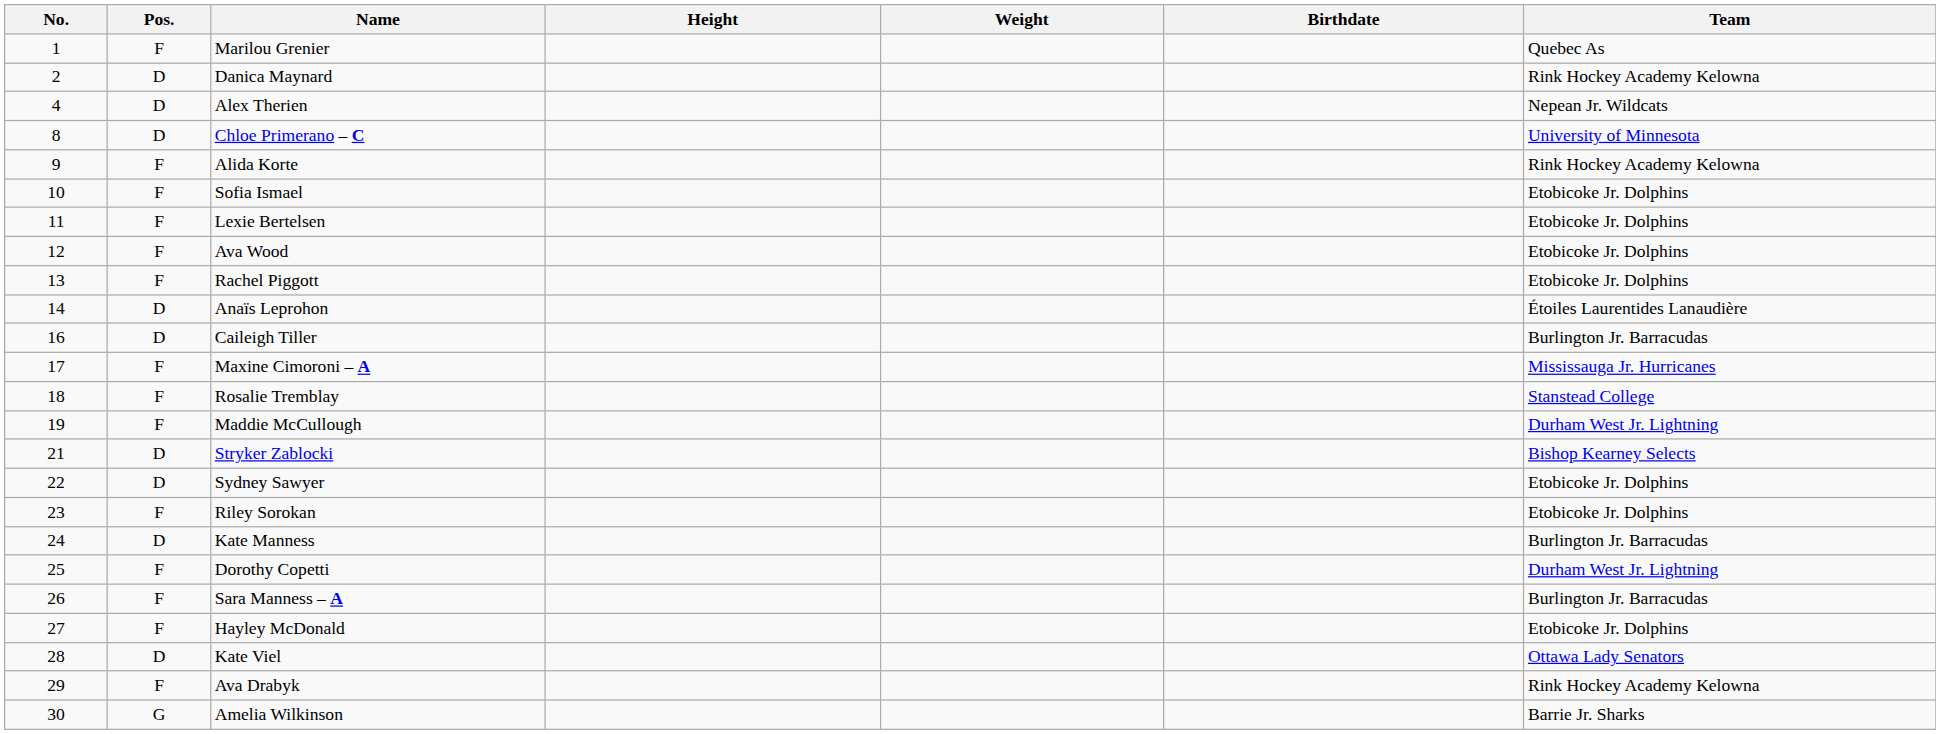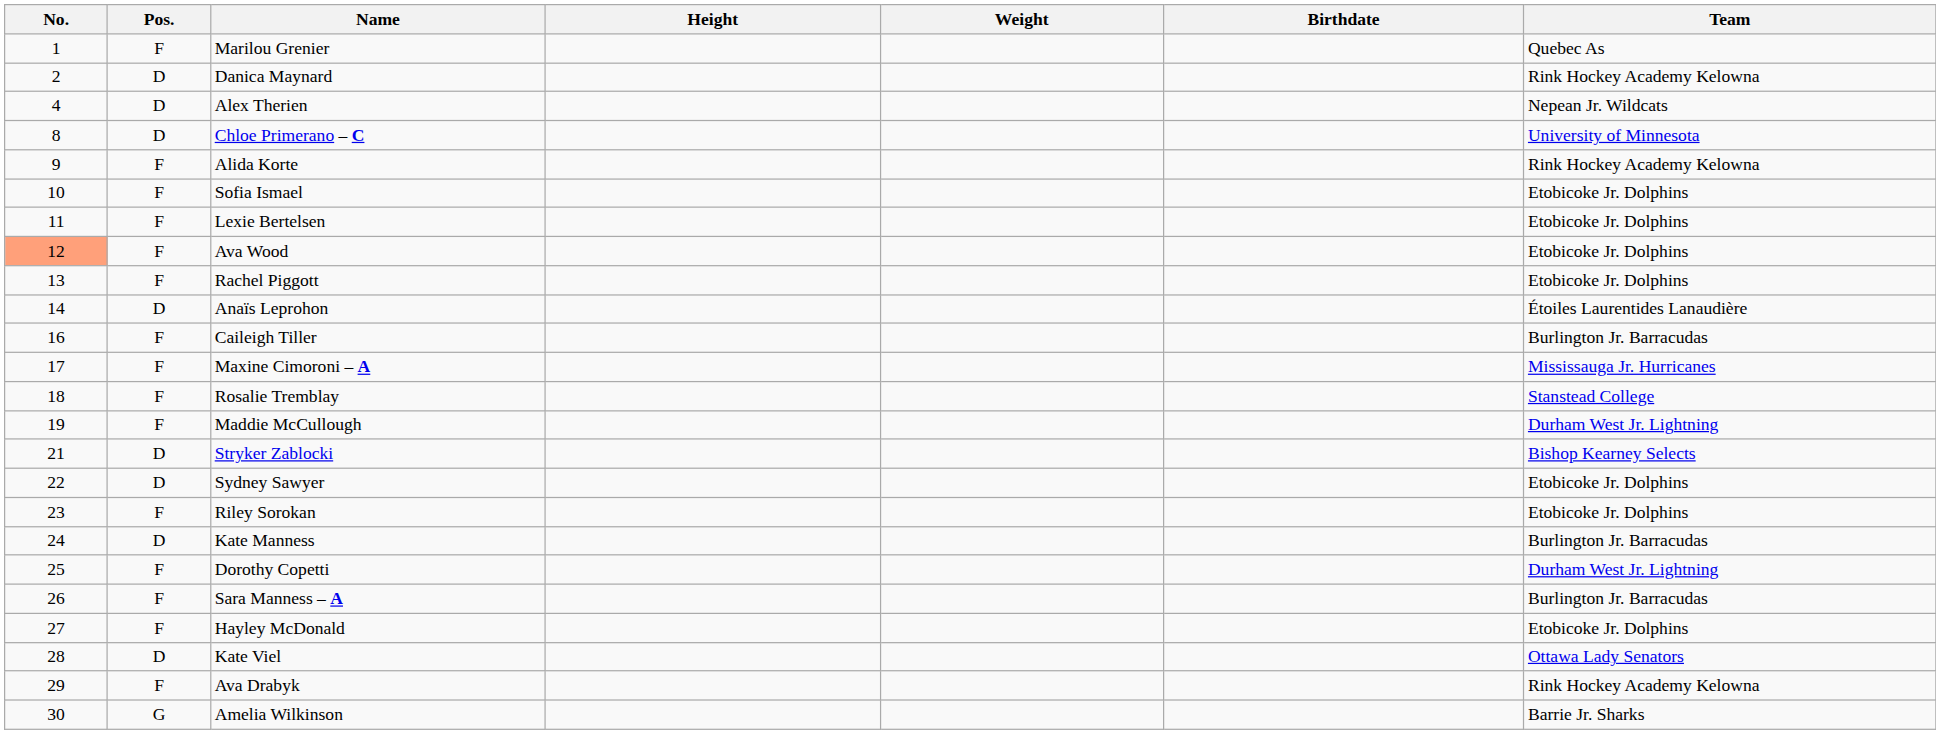 <table width="100%" class="wikitable sortable" style="font-size: 90%; text-align: center;">
 <tr>
 <th style="width:  4%;">No.</th>
 <th style="width:  4%;">Pos.</th>
 <th style="width: 13%;">Name</th>
 <th style="width: 13%;">Height</th>
 <th style="width: 11%;">Weight</th>
 <th style="width: 14%;">Birthdate</th>
 <th style="width: 16%;">Team</th>
 </tr>
 <tr>
 <td>1</td>
 <td>F</td>
 <td align=left>Marilou Grenier</td>
 <td></td>
 <td></td>
 <td></td>
 <td style="text-align:left;"> Quebec As</td>
 </tr>
 <tr>
 <td>2</td>
 <td>D</td>
 <td align=left>Danica Maynard</td>
 <td></td>
 <td></td>
 <td></td>
 <td align=left> Rink Hockey Academy Kelowna</td>
 </tr>
 <tr>
 <td>4</td>
 <td>D</td>
 <td align=left>Alex Therien</td>
 <td></td>
 <td></td>
 <td></td>
 <td align=left> Nepean Jr. Wildcats</td>
 </tr>
 <tr>
 <td>8</td>
 <td>D</td>
 <td align=left><a href='#'>Chloe Primerano</a> – <strong><a href='#'>C</a></strong></td>
 <td></td>
 <td></td>
 <td></td>
 <td align=left> <a href='#'>University of Minnesota</a></td>
 </tr>
 <tr>
 <td>9</td>
 <td>F</td>
 <td align=left>Alida Korte</td>
 <td></td>
 <td></td>
 <td></td>
 <td align=left> Rink Hockey Academy Kelowna</td>
 </tr>
 <tr>
 <td>10</td>
 <td>F</td>
 <td align=left>Sofia Ismael</td>
 <td></td>
 <td></td>
 <td></td>
 <td align=left> Etobicoke Jr. Dolphins</td>
 </tr>
 <tr>
 <td>11</td>
 <td>F</td>
 <td align=left>Lexie Bertelsen</td>
 <td></td>
 <td></td>
 <td></td>
 <td align=left> Etobicoke Jr. Dolphins</td>
 </tr>
 <tr>
-<td>12</td>
+<td style="background: lightsalmon;">12</td>
 <td>F</td>
 <td align=left>Ava Wood</td>
 <td></td>
 <td></td>
 <td></td>
 <td align=left> Etobicoke Jr. Dolphins</td>
 </tr>
 <tr>
 <td>13</td>
 <td>F</td>
 <td align=left>Rachel Piggott</td>
 <td></td>
 <td></td>
 <td></td>
 <td align=left> Etobicoke Jr. Dolphins</td>
 </tr>
 <tr>
 <td>14</td>
 <td>D</td>
 <td align=left>Anaïs Leprohon</td>
 <td></td>
 <td></td>
 <td></td>
 <td align=left> Étoiles Laurentides Lanaudière</td>
 </tr>
 <tr>
 <td>16</td>
-<td>D</td>
+<td>F</td>
 <td align=left>Caileigh Tiller</td>
 <td></td>
 <td></td>
 <td></td>
 <td align=left> Burlington Jr. Barracudas</td>
 </tr>
 <tr>
 <td>17</td>
 <td>F</td>
 <td align=left>Maxine Cimoroni – <strong><a href='#'>A</a></strong></td>
 <td></td>
 <td></td>
 <td></td>
 <td align=left> <a href='#'>Mississauga Jr. Hurricanes</a></td>
 </tr>
 <tr>
 <td>18</td>
 <td>F</td>
 <td align=left>Rosalie Tremblay</td>
 <td></td>
 <td></td>
 <td></td>
 <td align=left> <a href='#'>Stanstead College</a></td>
 </tr>
 <tr>
 <td>19</td>
 <td>F</td>
 <td align=left>Maddie McCullough</td>
 <td></td>
 <td></td>
 <td></td>
 <td align=left> <a href='#'>Durham West Jr. Lightning</a></td>
 </tr>
 <tr>
 <td>21</td>
 <td>D</td>
 <td align=left><a href='#'>Stryker Zablocki</a></td>
 <td></td>
 <td></td>
 <td></td>
 <td align=left> <a href='#'>Bishop Kearney Selects</a></td>
 </tr>
 <tr>
 <td>22</td>
 <td>D</td>
 <td align=left>Sydney Sawyer</td>
 <td></td>
 <td></td>
 <td></td>
 <td align=left> Etobicoke Jr. Dolphins</td>
 </tr>
 <tr>
 <td>23</td>
 <td>F</td>
 <td align=left>Riley Sorokan</td>
 <td></td>
 <td></td>
 <td></td>
 <td align=left> Etobicoke Jr. Dolphins</td>
 </tr>
 <tr>
 <td>24</td>
 <td>D</td>
 <td align=left>Kate Manness</td>
 <td></td>
 <td></td>
 <td></td>
 <td align=left> Burlington Jr. Barracudas</td>
 </tr>
 <tr>
 <td>25</td>
 <td>F</td>
 <td align=left>Dorothy Copetti</td>
 <td></td>
 <td></td>
 <td></td>
 <td align=left> <a href='#'>Durham West Jr. Lightning</a></td>
 </tr>
 <tr>
 <td>26</td>
 <td>F</td>
 <td align=left>Sara Manness – <strong><a href='#'>A</a></strong></td>
 <td></td>
 <td></td>
 <td></td>
 <td align=left> Burlington Jr. Barracudas</td>
 </tr>
 <tr>
 <td>27</td>
 <td>F</td>
 <td align=left>Hayley McDonald</td>
 <td></td>
 <td></td>
 <td></td>
 <td align=left> Etobicoke Jr. Dolphins</td>
 </tr>
 <tr>
 <td>28</td>
 <td>D</td>
 <td align=left>Kate Viel</td>
 <td></td>
 <td></td>
 <td></td>
 <td align=left> <a href='#'>Ottawa Lady Senators</a></td>
 </tr>
 <tr>
 <td>29</td>
 <td>F</td>
 <td align=left>Ava Drabyk</td>
 <td></td>
 <td></td>
 <td></td>
 <td align=left> Rink Hockey Academy Kelowna</td>
 </tr>
 <tr>
 <td>30</td>
 <td>G</td>
 <td align=left>Amelia Wilkinson</td>
 <td></td>
 <td></td>
 <td></td>
 <td style="text-align:left;"> Barrie Jr. Sharks</td>
 </tr>
 </table>
